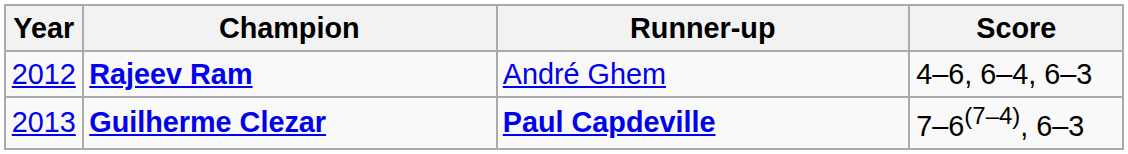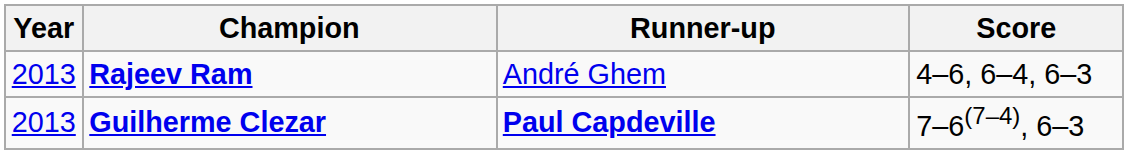 <table class="wikitable" style="font-size:90%">
 <tr>
 <th>Year</th>
 <th width="200">Champion</th>
 <th width="200">Runner-up</th>
 <th width="100">Score</th>
 </tr>
 <tr>
-<td><a href='#'>2012</a></td>
+<td><a href='#'>2013</a></td>
 <td> <strong><a href='#'>Rajeev Ram</a></strong></td>
 <td> <a href='#'>André Ghem</a></td>
 <td>4–6, 6–4, 6–3</td>
 </tr>
 <tr>
 <td><a href='#'>2013</a></td>
 <td> <strong><a href='#'>Guilherme Clezar</a></strong></td>
 <td><strong> <a href='#'>Paul Capdeville</a></strong></td>
 <td>7–6<sup>(7–4)</sup>, 6–3</td>
 </tr>
 </table>
